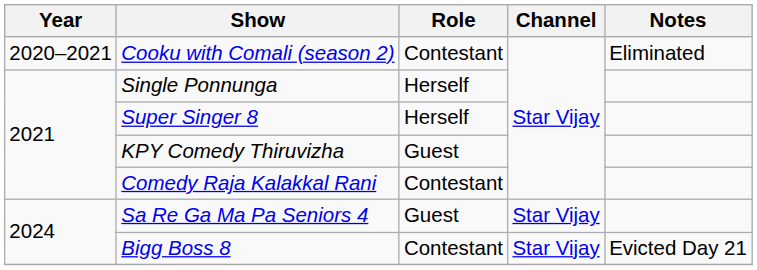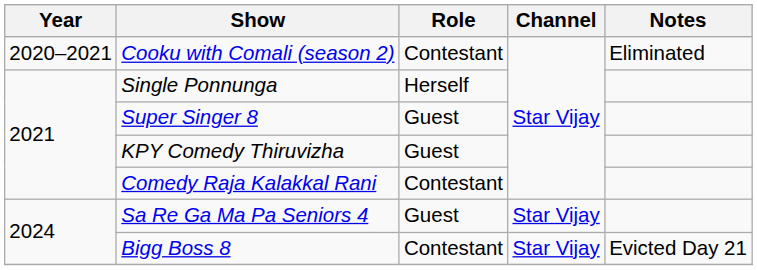 <table class="wikitable sortable">
 <tr style="background:#b0c4de; text-align:center;">
 <th>Year</th>
 <th>Show</th>
 <th>Role</th>
 <th>Channel</th>
 <th class=unsortable>Notes</th>
 </tr>
 <tr>
 <td>2020–2021</td>
 <td><em><a href='#'>Cooku with Comali (season 2)</a></em></td>
 <td>Contestant</td>
 <td rowspan="5"><a href='#'>Star Vijay</a></td>
 <td>Eliminated</td>
 </tr>
 <tr>
 <td rowspan=4>2021</td>
 <td><em>Single Ponnunga</em></td>
 <td>Herself</td>
 <td></td>
 </tr>
 <tr>
 <td><em><a href='#'>Super Singer 8</a></em></td>
-<td>Herself</td>
+<td>Guest</td>
 <td></td>
 </tr>
 <tr>
 <td><em>KPY Comedy Thiruvizha</em></td>
 <td>Guest</td>
 <td></td>
 </tr>
 <tr>
 <td><em><a href='#'>Comedy Raja Kalakkal Rani</a></em></td>
 <td>Contestant</td>
 <td></td>
 </tr>
 <tr>
 <td rowspan=2>2024</td>
 <td><a href='#'><em>Sa Re Ga Ma Pa Seniors 4</em></a></td>
 <td>Guest</td>
 <td><a href='#'>Star Vijay</a></td>
 <td></td>
 </tr>
 <tr>
 <td><em><a href='#'>Bigg Boss 8</a></em></td>
 <td>Contestant</td>
 <td><a href='#'>Star Vijay</a></td>
 <td>Evicted Day 21</td>
 </tr>
 <tr>
 </tr>
 </table>
